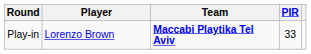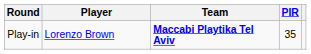 <table class="wikitable sortable" style="text-align: center;">
 <tr>
 <th>Round</th>
 <th style="width:160px;">Player</th>
 <th style="width:190px;">Team</th>
 <th><a href='#'>PIR</a></th>
 <th></th>
 </tr>
 <tr>
 <td>Play-in</td>
 <td style="text-align:left;"> <a href='#'>Lorenzo Brown</a></td>
 <td style="text-align:left;"><strong> <a href='#'>Maccabi Playtika Tel Aviv</a></strong></td>
-<td>33</td>
+<td>35</td>
 <td></td>
 </tr>
 </table>
